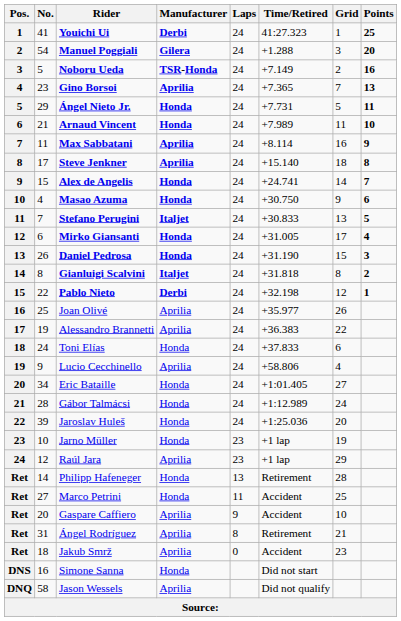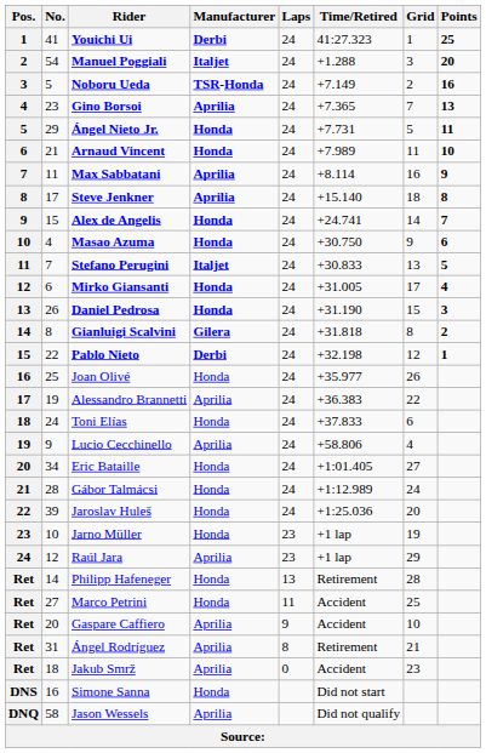 <table class="wikitable" style="font-size: 95%;">
 <tr>
 <th>Pos.</th>
 <th>No.</th>
 <th>Rider</th>
 <th>Manufacturer</th>
 <th>Laps</th>
 <th>Time/Retired</th>
 <th>Grid</th>
 <th>Points</th>
 </tr>
 <tr>
 <th>1</th>
 <td>41</td>
 <td> <strong><a href='#'>Youichi Ui</a></strong></td>
 <td><strong><a href='#'>Derbi</a></strong></td>
 <td>24</td>
 <td>41:27.323</td>
 <td>1</td>
 <td><strong>25</strong></td>
 </tr>
 <tr>
 <th>2</th>
 <td>54</td>
 <td> <strong><a href='#'>Manuel Poggiali</a></strong></td>
-<td><strong><a href='#'>Gilera</a></strong></td>
+<td><strong><a href='#'>Italjet</a></strong></td>
 <td>24</td>
 <td>+1.288</td>
 <td>3</td>
 <td><strong>20</strong></td>
 </tr>
 <tr>
 <th>3</th>
 <td>5</td>
 <td> <strong><a href='#'>Noboru Ueda</a></strong></td>
 <td><strong><a href='#'>TSR</a>-<a href='#'>Honda</a></strong></td>
 <td>24</td>
 <td>+7.149</td>
 <td>2</td>
 <td><strong>16</strong></td>
 </tr>
 <tr>
 <th>4</th>
 <td>23</td>
 <td> <strong><a href='#'>Gino Borsoi</a></strong></td>
 <td><strong><a href='#'>Aprilia</a></strong></td>
 <td>24</td>
 <td>+7.365</td>
 <td>7</td>
 <td><strong>13</strong></td>
 </tr>
 <tr>
 <th>5</th>
 <td>29</td>
 <td> <strong><a href='#'>Ángel Nieto Jr.</a></strong></td>
 <td><strong><a href='#'>Honda</a></strong></td>
 <td>24</td>
 <td>+7.731</td>
 <td>5</td>
 <td><strong>11</strong></td>
 </tr>
 <tr>
 <th>6</th>
 <td>21</td>
 <td> <strong><a href='#'>Arnaud Vincent</a></strong></td>
 <td><strong><a href='#'>Honda</a></strong></td>
 <td>24</td>
 <td>+7.989</td>
 <td>11</td>
 <td><strong>10</strong></td>
 </tr>
 <tr>
 <th>7</th>
 <td>11</td>
 <td> <strong><a href='#'>Max Sabbatani</a></strong></td>
 <td><strong><a href='#'>Aprilia</a></strong></td>
 <td>24</td>
 <td>+8.114</td>
 <td>16</td>
 <td><strong>9</strong></td>
 </tr>
 <tr>
 <th>8</th>
 <td>17</td>
 <td> <strong><a href='#'>Steve Jenkner</a></strong></td>
 <td><strong><a href='#'>Aprilia</a></strong></td>
 <td>24</td>
 <td>+15.140</td>
 <td>18</td>
 <td><strong>8</strong></td>
 </tr>
 <tr>
 <th>9</th>
 <td>15</td>
 <td> <strong><a href='#'>Alex de Angelis</a></strong></td>
 <td><strong><a href='#'>Honda</a></strong></td>
 <td>24</td>
 <td>+24.741</td>
 <td>14</td>
 <td><strong>7</strong></td>
 </tr>
 <tr>
 <th>10</th>
 <td>4</td>
 <td> <strong><a href='#'>Masao Azuma</a></strong></td>
 <td><strong><a href='#'>Honda</a></strong></td>
 <td>24</td>
 <td>+30.750</td>
 <td>9</td>
 <td><strong>6</strong></td>
 </tr>
 <tr>
 <th>11</th>
 <td>7</td>
 <td> <strong><a href='#'>Stefano Perugini</a></strong></td>
 <td><strong><a href='#'>Italjet</a></strong></td>
 <td>24</td>
 <td>+30.833</td>
 <td>13</td>
 <td><strong>5</strong></td>
 </tr>
 <tr>
 <th>12</th>
 <td>6</td>
 <td> <strong><a href='#'>Mirko Giansanti</a></strong></td>
 <td><strong><a href='#'>Honda</a></strong></td>
 <td>24</td>
 <td>+31.005</td>
 <td>17</td>
 <td><strong>4</strong></td>
 </tr>
 <tr>
 <th>13</th>
 <td>26</td>
 <td> <strong><a href='#'>Daniel Pedrosa</a></strong></td>
 <td><strong><a href='#'>Honda</a></strong></td>
 <td>24</td>
 <td>+31.190</td>
 <td>15</td>
 <td><strong>3</strong></td>
 </tr>
 <tr>
 <th>14</th>
 <td>8</td>
 <td> <strong><a href='#'>Gianluigi Scalvini</a></strong></td>
-<td><strong><a href='#'>Italjet</a></strong></td>
+<td><strong><a href='#'>Gilera</a></strong></td>
 <td>24</td>
 <td>+31.818</td>
 <td>8</td>
 <td><strong>2</strong></td>
 </tr>
 <tr>
 <th>15</th>
 <td>22</td>
 <td> <strong><a href='#'>Pablo Nieto</a></strong></td>
 <td><strong><a href='#'>Derbi</a></strong></td>
 <td>24</td>
 <td>+32.198</td>
 <td>12</td>
 <td><strong>1</strong></td>
 </tr>
 <tr>
 <th>16</th>
 <td>25</td>
 <td> <a href='#'>Joan Olivé</a></td>
-<td><a href='#'>Aprilia</a></td>
+<td><a href='#'>Honda</a></td>
 <td>24</td>
 <td>+35.977</td>
 <td>26</td>
 <td></td>
 </tr>
 <tr>
 <th>17</th>
 <td>19</td>
 <td> <a href='#'>Alessandro Brannetti</a></td>
 <td><a href='#'>Aprilia</a></td>
 <td>24</td>
 <td>+36.383</td>
 <td>22</td>
 <td></td>
 </tr>
 <tr>
 <th>18</th>
 <td>24</td>
 <td> <a href='#'>Toni Elías</a></td>
 <td><a href='#'>Honda</a></td>
 <td>24</td>
 <td>+37.833</td>
 <td>6</td>
 <td></td>
 </tr>
 <tr>
 <th>19</th>
 <td>9</td>
 <td> <a href='#'>Lucio Cecchinello</a></td>
 <td><a href='#'>Aprilia</a></td>
 <td>24</td>
 <td>+58.806</td>
 <td>4</td>
 <td></td>
 </tr>
 <tr>
 <th>20</th>
 <td>34</td>
 <td> <a href='#'>Eric Bataille</a></td>
 <td><a href='#'>Honda</a></td>
 <td>24</td>
 <td>+1:01.405</td>
 <td>27</td>
 <td></td>
 </tr>
 <tr>
 <th>21</th>
 <td>28</td>
 <td> <a href='#'>Gábor Talmácsi</a></td>
 <td><a href='#'>Honda</a></td>
 <td>24</td>
 <td>+1:12.989</td>
 <td>24</td>
 <td></td>
 </tr>
 <tr>
 <th>22</th>
 <td>39</td>
 <td> <a href='#'>Jaroslav Huleš</a></td>
 <td><a href='#'>Honda</a></td>
 <td>24</td>
 <td>+1:25.036</td>
 <td>20</td>
 <td></td>
 </tr>
 <tr>
 <th>23</th>
 <td>10</td>
 <td> <a href='#'>Jarno Müller</a></td>
 <td><a href='#'>Honda</a></td>
 <td>23</td>
 <td>+1 lap</td>
 <td>19</td>
 <td></td>
 </tr>
 <tr>
 <th>24</th>
 <td>12</td>
 <td> <a href='#'>Raúl Jara</a></td>
 <td><a href='#'>Aprilia</a></td>
 <td>23</td>
 <td>+1 lap</td>
 <td>29</td>
 <td></td>
 </tr>
 <tr>
 <th>Ret</th>
 <td>14</td>
 <td> <a href='#'>Philipp Hafeneger</a></td>
 <td><a href='#'>Honda</a></td>
 <td>13</td>
 <td>Retirement</td>
 <td>28</td>
 <td></td>
 </tr>
 <tr>
 <th>Ret</th>
 <td>27</td>
 <td> <a href='#'>Marco Petrini</a></td>
 <td><a href='#'>Honda</a></td>
 <td>11</td>
 <td>Accident</td>
 <td>25</td>
 <td></td>
 </tr>
 <tr>
 <th>Ret</th>
 <td>20</td>
 <td> <a href='#'>Gaspare Caffiero</a></td>
 <td><a href='#'>Aprilia</a></td>
 <td>9</td>
 <td>Accident</td>
 <td>10</td>
 <td></td>
 </tr>
 <tr>
 <th>Ret</th>
 <td>31</td>
 <td> <a href='#'>Ángel Rodríguez</a></td>
 <td><a href='#'>Aprilia</a></td>
 <td>8</td>
 <td>Retirement</td>
 <td>21</td>
 <td></td>
 </tr>
 <tr>
 <th>Ret</th>
 <td>18</td>
 <td> <a href='#'>Jakub Smrž</a></td>
 <td><a href='#'>Aprilia</a></td>
 <td>0</td>
 <td>Accident</td>
 <td>23</td>
 <td></td>
 </tr>
 <tr>
 <th>DNS</th>
 <td>16</td>
 <td> <a href='#'>Simone Sanna</a></td>
 <td><a href='#'>Honda</a></td>
 <td></td>
 <td>Did not start</td>
 <td></td>
 <td></td>
 </tr>
 <tr>
 <th>DNQ</th>
 <td>58</td>
 <td> <a href='#'>Jason Wessels</a></td>
 <td><a href='#'>Aprilia</a></td>
 <td></td>
 <td>Did not qualify</td>
 <td></td>
 <td></td>
 </tr>
 <tr>
 <th colspan=8>Source:</th>
 </tr>
 </table>
